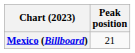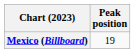 <table class="wikitable plainrowheaders" style="text-align:center">
 <tr>
 <th scope="col">Chart (2023)</th>
 <th scope="col">Peak<br> position</th>
 </tr>
 <tr>
 <th scope="row"><a href='#'>Mexico</a> (<em><a href='#'>Billboard</a></em>)</th>
-<td>21</td>
+<td>19</td>
 </tr>
 </table>
